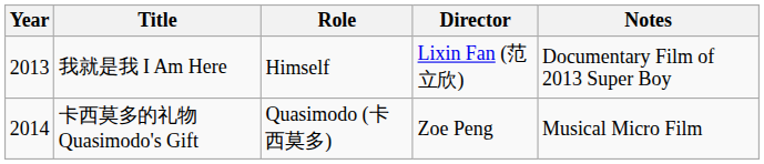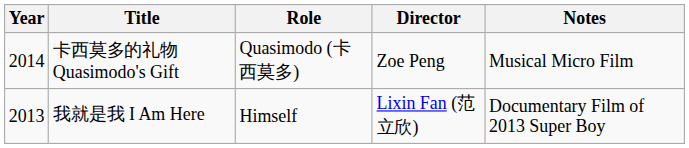 <table class="wikitable">
 <tr>
 <th>Year</th>
 <th>Title</th>
 <th>Role</th>
 <th>Director</th>
 <th>Notes</th>
 </tr>
 <tr>
+<td>2014</td>
+<td>卡西莫多的礼物 Quasimodo's Gift</td>
+<td>Quasimodo (卡西莫多)</td>
+<td>Zoe Peng</td>
+<td>Musical Micro Film</td>
+</tr>
+<tr>
 <td>2013</td>
 <td>我就是我  I Am Here</td>
 <td>Himself</td>
 <td><a href='#'>Lixin Fan</a> (范立欣)</td>
 <td>Documentary Film of 2013 Super Boy</td>
 </tr>
-<tr>
-<td>2014</td>
-<td>卡西莫多的礼物 Quasimodo's Gift</td>
-<td>Quasimodo (卡西莫多)</td>
-<td>Zoe Peng</td>
-<td>Musical Micro Film</td>
-</tr>
 </table>
